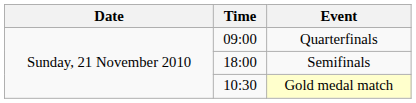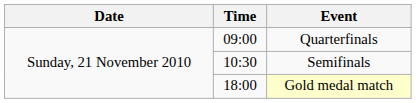 <table class = "wikitable" style="text-align:center;">
 <tr>
 <th width=220>Date</th>
 <th width=50>Time</th>
 <th width=150>Event</th>
 </tr>
 <tr>
 <td rowspan=3>Sunday, 21 November 2010</td>
 <td>09:00</td>
 <td>Quarterfinals</td>
 </tr>
 <tr>
-<td>18:00</td>
+<td>10:30</td>
 <td>Semifinals</td>
 </tr>
 <tr>
-<td>10:30</td>
+<td>18:00</td>
 <td bgcolor=ffffcc>Gold medal match</td>
 </tr>
 </table>
